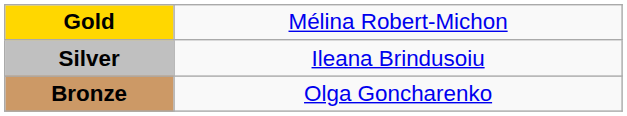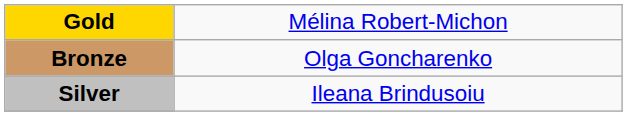 <table class="wikitable" style="text-align:center; " width="35%">
 <tr>
 <td bgcolor="gold"><strong>Gold</strong></td>
 <td><a href='#'>Mélina Robert-Michon</a><br>  <small><em></em></small></td>
 </tr>
 <tr>
+<td bgcolor="CC9966"><strong>Bronze</strong></td>
+<td><a href='#'>Olga Goncharenko</a><br>  <small><em></em></small></td>
+</tr>
+<tr>
 <td bgcolor="silver"><strong>Silver</strong></td>
 <td><a href='#'>Ileana Brindusoiu</a><br>  <small><em></em></small></td>
 </tr>
-<tr>
-<td bgcolor="CC9966"><strong>Bronze</strong></td>
-<td><a href='#'>Olga Goncharenko</a><br>  <small><em></em></small></td>
-</tr>
 </table>
